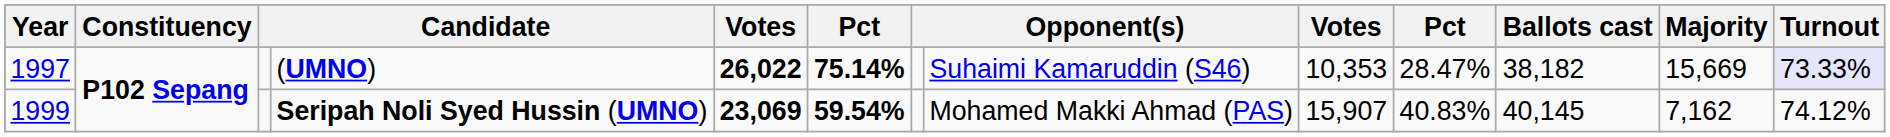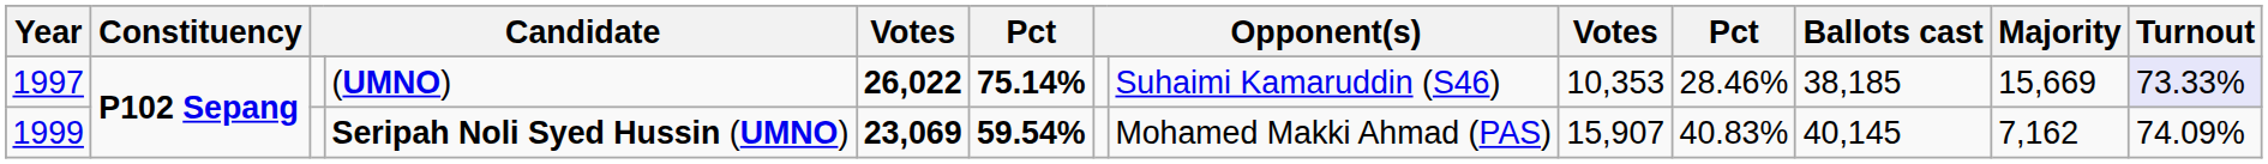 <table class="wikitable" style="margin:0.5em ; font-size:95%">
 <tr>
 <th>Year</th>
 <th>Constituency</th>
 <th colspan=2>Candidate</th>
 <th>Votes</th>
 <th>Pct</th>
 <th colspan=2>Opponent(s)</th>
 <th>Votes</th>
 <th>Pct</th>
 <th>Ballots cast</th>
 <th>Majority</th>
 <th>Turnout</th>
 </tr>
 <tr>
 <td><a href='#'>1997</a></td>
 <td rowspan=2><strong>P102 <a href='#'>Sepang</a></strong></td>
 <td></td>
 <td> (<a href='#'><strong>UMNO</strong></a>)</td>
 <td align="right"><strong>26,022</strong></td>
 <td><strong>75.14%</strong></td>
 <td></td>
 <td><a href='#'>Suhaimi Kamaruddin</a> (<a href='#'>S46</a>)</td>
 <td align="right">10,353</td>
-<td>28.47%</td>
-<td>38,182</td>
+<td>28.46%</td>
+<td>38,185</td>
 <td>15,669</td>
 <td style="background: lavender;">73.33%</td>
 </tr>
 <tr>
 <td><a href='#'>1999</a></td>
 <td></td>
 <td><strong>Seripah Noli Syed Hussin</strong> (<a href='#'><strong>UMNO</strong></a>)</td>
 <td align="right"><strong>23,069</strong></td>
 <td><strong>59.54%</strong></td>
 <td></td>
 <td>Mohamed Makki Ahmad (<a href='#'>PAS</a>)</td>
 <td align="right">15,907</td>
 <td>40.83%</td>
 <td>40,145</td>
 <td>7,162</td>
-<td>74.12%</td>
+<td>74.09%</td>
 </tr>
 </table>
